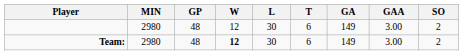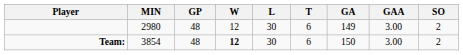 <table class="wikitable sortable" width="60%">
 <tr>
 <th bgcolor="#DDDDFF" width="10%">Player</th>
 <th width="3%" bgcolor="#DDDDFF" title="Minutes played">MIN</th>
 <th width="3%" bgcolor="#DDDDFF" title="Games played in">GP</th>
 <th width="3%" bgcolor="#DDDDFF" title="Games played in">W</th>
 <th width="3%" bgcolor="#DDDDFF"title="Games played in">L</th>
 <th width="3%" bgcolor="#DDDDFF" title="Ties">T</th>
 <th width="3%" bgcolor="#DDDDFF" title="Goals against">GA</th>
 <th width="3%" bgcolor="#DDDDFF" title="Goals against average">GAA</th>
 <th width="3%" bgcolor="#DDDDFF"title="Shut-outs">SO</th>
 </tr>
 <tr align="center">
 <td align="right"></td>
 <td>2980</td>
 <td>48</td>
 <td>12</td>
 <td>30</td>
 <td>6</td>
 <td>149</td>
 <td>3.00</td>
 <td>2</td>
 </tr>
 <tr align="center">
 <td align="right"><strong>Team:</strong></td>
-<td>2980</td>
+<td>3854</td>
 <td>48</td>
 <td><strong>12</strong></td>
 <td>30</td>
 <td>6</td>
-<td>149</td>
+<td>150</td>
 <td>3.00</td>
 <td>2</td>
 </tr>
 </table>
